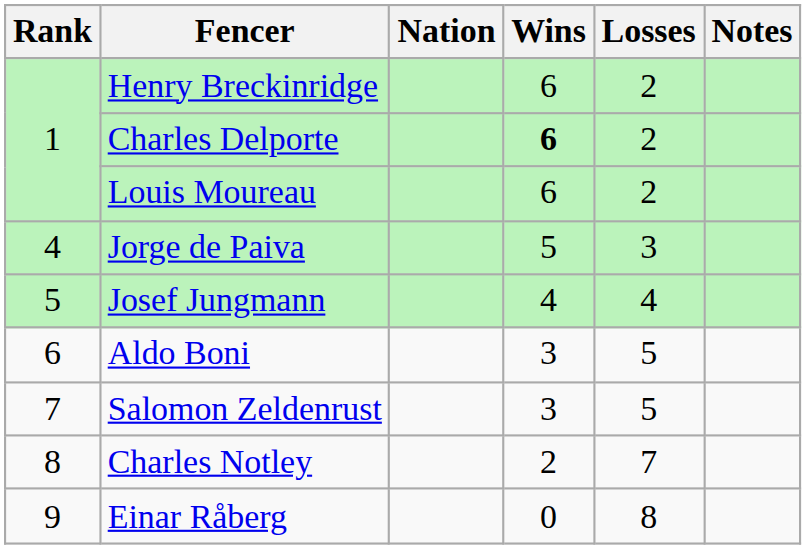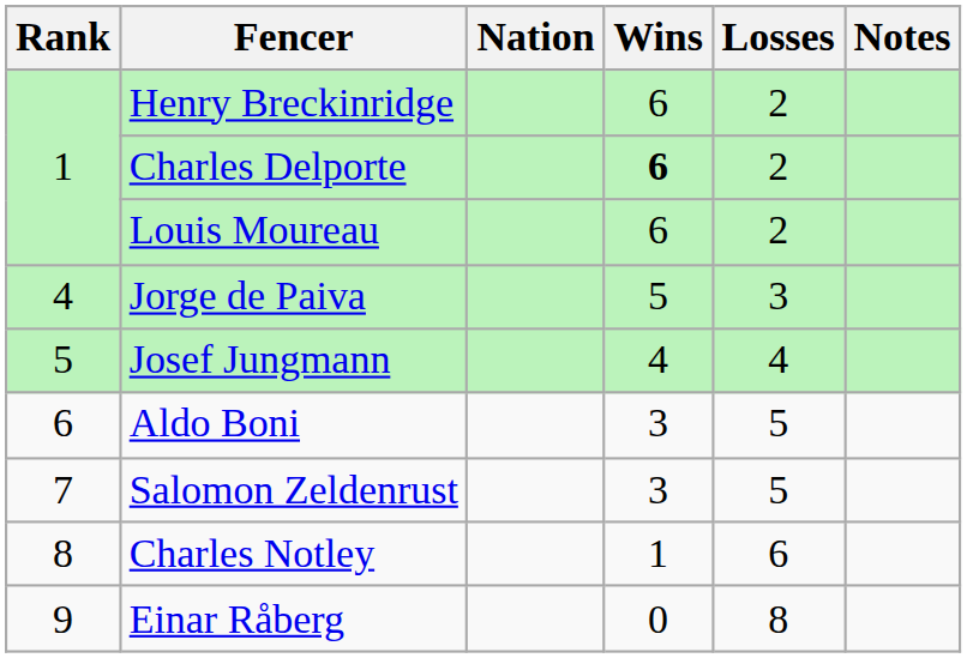 <table class="wikitable sortable" style="text-align:center">
 <tr>
 <th>Rank</th>
 <th>Fencer</th>
 <th>Nation</th>
 <th>Wins</th>
 <th>Losses</th>
 <th>Notes</th>
 </tr>
 <tr bgcolor=bbf3bb>
 <td rowspan=3>1</td>
 <td align=left><a href='#'>Henry Breckinridge</a></td>
 <td align=left></td>
 <td>6</td>
 <td>2</td>
 <td></td>
 </tr>
 <tr bgcolor=bbf3bb>
 <td align=left><a href='#'>Charles Delporte</a></td>
 <td align=left></td>
 <td><strong>6</strong></td>
 <td>2</td>
 <td></td>
 </tr>
 <tr bgcolor=bbf3bb>
 <td align=left><a href='#'>Louis Moureau</a></td>
 <td align=left></td>
 <td>6</td>
 <td>2</td>
 <td></td>
 </tr>
 <tr bgcolor=bbf3bb>
 <td>4</td>
 <td align=left><a href='#'>Jorge de Paiva</a></td>
 <td align=left></td>
 <td>5</td>
 <td>3</td>
 <td></td>
 </tr>
 <tr bgcolor=bbf3bb>
 <td>5</td>
 <td align=left><a href='#'>Josef Jungmann</a></td>
 <td align=left></td>
 <td>4</td>
 <td>4</td>
 <td></td>
 </tr>
 <tr>
 <td>6</td>
 <td align=left><a href='#'>Aldo Boni</a></td>
 <td align=left></td>
 <td>3</td>
 <td>5</td>
 <td></td>
 </tr>
 <tr>
 <td>7</td>
 <td align=left><a href='#'>Salomon Zeldenrust</a></td>
 <td align=left></td>
 <td>3</td>
 <td>5</td>
 <td></td>
 </tr>
 <tr>
 <td>8</td>
 <td align=left><a href='#'>Charles Notley</a></td>
 <td align=left></td>
-<td>2</td>
-<td>7</td>
+<td>1</td>
+<td>6</td>
 <td></td>
 </tr>
 <tr>
 <td>9</td>
 <td align=left><a href='#'>Einar Råberg</a></td>
 <td align=left></td>
 <td>0</td>
 <td>8</td>
 <td></td>
 </tr>
 </table>
